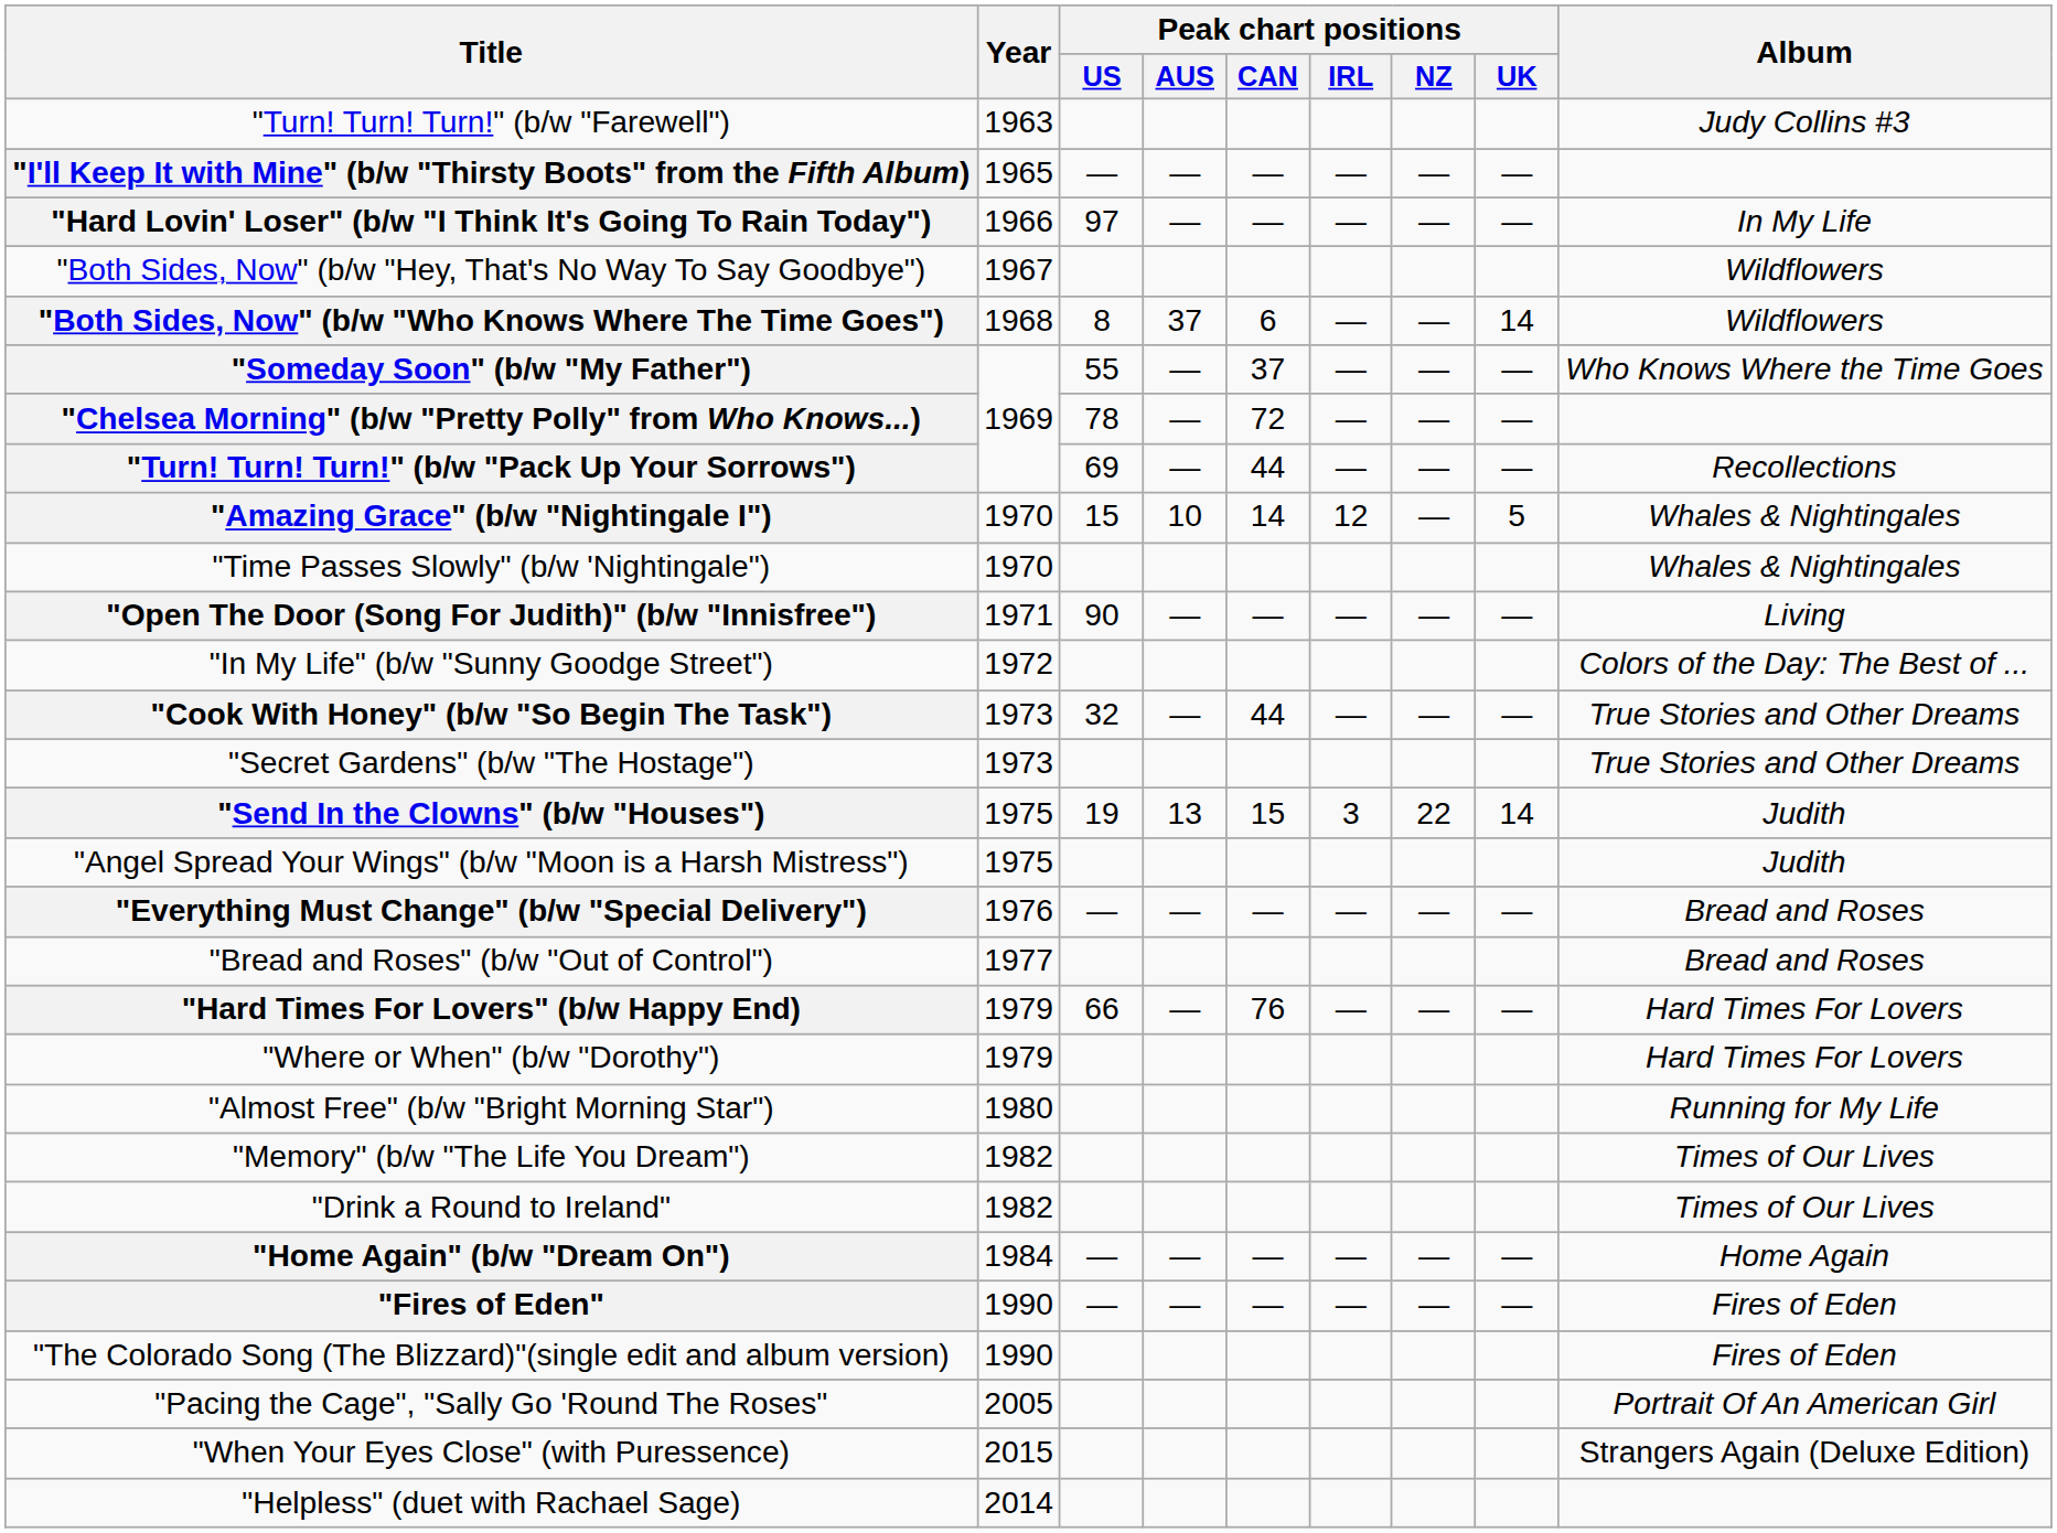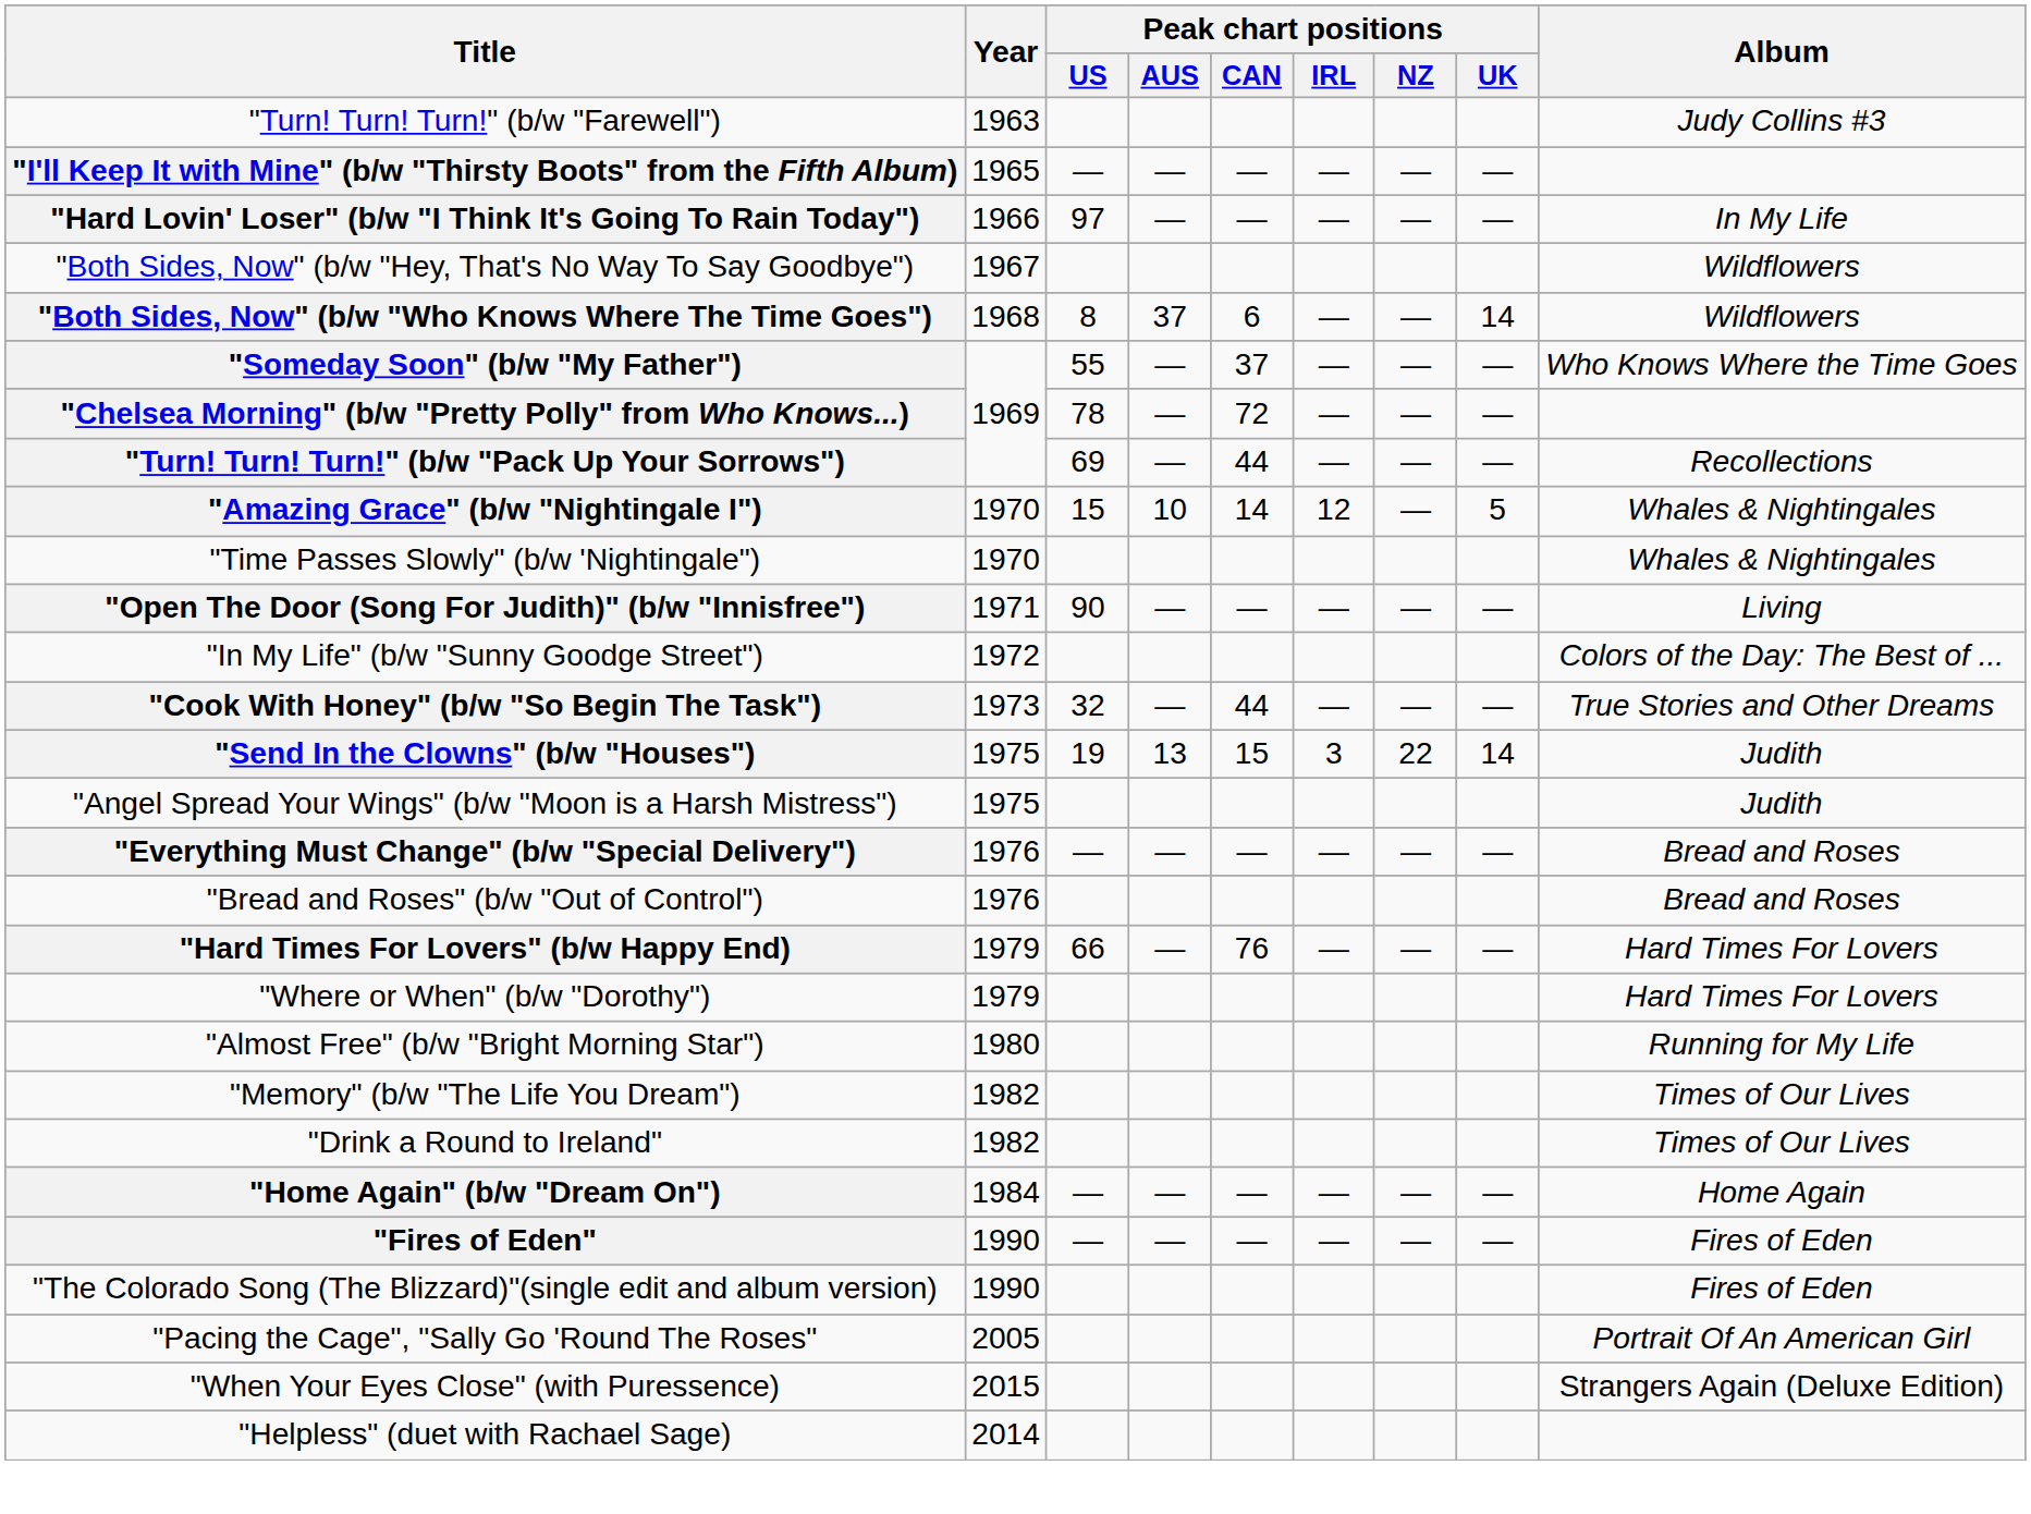 <table class="wikitable plainrowheaders" style="text-align:center;">
 <tr>
 <th rowspan="2" scope="col">Title</th>
 <th rowspan="2" scope="col">Year</th>
 <th colspan="6">Peak chart positions</th>
 <th rowspan="2">Album</th>
 </tr>
 <tr>
 <th scope="col" style="width:2.5em;font-size:90%;"><a href='#'>US</a><br></th>
 <th scope="col" style="width:2.5em;font-size:90%;"><a href='#'>AUS</a><br></th>
 <th scope="col" style="width:2.5em;font-size:90%;"><a href='#'>CAN</a><br></th>
 <th scope="col" style="width:2.5em;font-size:90%;"><a href='#'>IRL</a><br></th>
 <th scope="col" style="width:2.5em;font-size:90%;"><a href='#'>NZ</a><br></th>
 <th scope="col" style="width:2.5em;font-size:90%;"><a href='#'>UK</a><br></th>
 </tr>
 <tr>
 <td>"<a href='#'>Turn! Turn! Turn!</a>" (b/w "Farewell")</td>
 <td>1963</td>
 <td></td>
 <td></td>
 <td></td>
 <td></td>
 <td></td>
 <td></td>
 <td><em>Judy Collins #3</em></td>
 </tr>
 <tr>
 <th scope="row">"<a href='#'>I'll Keep It with Mine</a>" (b/w "Thirsty Boots" from the <em>Fifth Album</em>)</th>
 <td>1965</td>
 <td>—</td>
 <td>—</td>
 <td>—</td>
 <td>—</td>
 <td>—</td>
 <td>—</td>
 <td></td>
 </tr>
 <tr>
 <th scope="row">"Hard Lovin' Loser" (b/w "I Think It's Going To Rain Today")</th>
 <td>1966</td>
 <td>97</td>
 <td>—</td>
 <td>—</td>
 <td>—</td>
 <td>—</td>
 <td>—</td>
 <td><em>In My Life</em></td>
 </tr>
 <tr>
 <td>"<a href='#'>Both Sides, Now</a>" (b/w "Hey, That's No Way To Say Goodbye")</td>
 <td>1967</td>
 <td></td>
 <td></td>
 <td></td>
 <td></td>
 <td></td>
 <td></td>
 <td><em>Wildflowers</em></td>
 </tr>
 <tr>
 <th scope="row">"<a href='#'>Both Sides, Now</a>" (b/w "Who Knows Where The Time Goes")</th>
 <td>1968</td>
 <td>8</td>
 <td>37</td>
 <td>6</td>
 <td>—</td>
 <td>—</td>
 <td>14</td>
 <td><em>Wildflowers</em></td>
 </tr>
 <tr>
 <th scope="row">"<a href='#'>Someday Soon</a>" (b/w "My Father")</th>
 <td rowspan="3">1969</td>
 <td>55</td>
 <td>—</td>
 <td>37</td>
 <td>—</td>
 <td>—</td>
 <td>—</td>
 <td><em>Who Knows Where the Time Goes</em></td>
 </tr>
 <tr>
 <th scope="row">"<a href='#'>Chelsea Morning</a>" (b/w "Pretty Polly" from <em>Who Knows...</em>)</th>
 <td>78</td>
 <td>—</td>
 <td>72</td>
 <td>—</td>
 <td>—</td>
 <td>—</td>
 <td></td>
 </tr>
 <tr>
 <th scope="row">"<a href='#'>Turn! Turn! Turn!</a>" (b/w "Pack Up Your Sorrows")</th>
 <td>69</td>
 <td>—</td>
 <td>44</td>
 <td>—</td>
 <td>—</td>
 <td>—</td>
 <td><em>Recollections</em></td>
 </tr>
 <tr>
 <th scope="row">"<a href='#'>Amazing Grace</a>" (b/w "Nightingale I")</th>
 <td>1970</td>
 <td>15</td>
 <td>10</td>
 <td>14</td>
 <td>12</td>
 <td>—</td>
 <td>5</td>
 <td><em>Whales & Nightingales</em></td>
 </tr>
 <tr>
 <td>"Time Passes Slowly" (b/w  'Nightingale")</td>
 <td>1970</td>
 <td></td>
 <td></td>
 <td></td>
 <td></td>
 <td></td>
 <td></td>
 <td><em>Whales & Nightingales</em></td>
 </tr>
 <tr>
 <th scope="row">"Open The Door (Song For Judith)" (b/w "Innisfree")</th>
 <td>1971</td>
 <td>90</td>
 <td>—</td>
 <td>—</td>
 <td>—</td>
 <td>—</td>
 <td>—</td>
 <td><em>Living</em></td>
 </tr>
 <tr>
 <td>"In My Life" (b/w "Sunny Goodge Street")</td>
 <td>1972</td>
 <td></td>
 <td></td>
 <td></td>
 <td></td>
 <td></td>
 <td></td>
 <td><em>Colors of the Day: The Best of ...</em></td>
 </tr>
 <tr>
 <th scope="row">"Cook With Honey" (b/w "So Begin The Task")</th>
 <td>1973</td>
 <td>32</td>
 <td>—</td>
 <td>44</td>
 <td>—</td>
 <td>—</td>
 <td>—</td>
 <td><em>True Stories and Other Dreams</em></td>
 </tr>
 <tr>
-<td>"Secret Gardens" (b/w "The Hostage")</td>
-<td>1973</td>
-<td></td>
-<td></td>
-<td></td>
-<td></td>
-<td></td>
-<td></td>
-<td><em>True Stories and Other Dreams</em></td>
-</tr>
-<tr>
 <th scope="row">"<a href='#'>Send In the Clowns</a>" (b/w "Houses")</th>
 <td>1975</td>
 <td>19</td>
 <td>13</td>
 <td>15</td>
 <td>3</td>
 <td>22</td>
 <td>14</td>
 <td><em>Judith</em></td>
 </tr>
 <tr>
 <td>"Angel Spread Your Wings" (b/w "Moon is a Harsh Mistress")</td>
 <td>1975</td>
 <td></td>
 <td></td>
 <td></td>
 <td></td>
 <td></td>
 <td></td>
 <td><em>Judith</em></td>
 </tr>
 <tr>
 <th scope="row">"Everything Must Change" (b/w "Special Delivery")</th>
 <td>1976</td>
 <td>—</td>
 <td>—</td>
 <td>—</td>
 <td>—</td>
 <td>—</td>
 <td>—</td>
 <td><em>Bread and Roses</em></td>
 </tr>
 <tr>
 <td>"Bread and Roses" (b/w "Out of Control")</td>
-<td>1977</td>
+<td>1976</td>
 <td></td>
 <td></td>
 <td></td>
 <td></td>
 <td></td>
 <td></td>
 <td><em>Bread and Roses</em></td>
 </tr>
 <tr>
 <th scope="row">"Hard Times For Lovers" (b/w Happy End)</th>
 <td>1979</td>
 <td>66</td>
 <td>—</td>
 <td>76</td>
 <td>—</td>
 <td>—</td>
 <td>—</td>
 <td><em>Hard Times For Lovers</em></td>
 </tr>
 <tr>
 <td>"Where or When" (b/w "Dorothy")</td>
 <td>1979</td>
 <td></td>
 <td></td>
 <td></td>
 <td></td>
 <td></td>
 <td></td>
 <td><em>Hard Times For Lovers</em></td>
 </tr>
 <tr>
 <td>"Almost Free" (b/w "Bright Morning Star")</td>
 <td>1980</td>
 <td></td>
 <td></td>
 <td></td>
 <td></td>
 <td></td>
 <td></td>
 <td><em>Running for My Life</em></td>
 </tr>
 <tr>
 <td>"Memory" (b/w "The Life You Dream")</td>
 <td>1982</td>
 <td></td>
 <td></td>
 <td></td>
 <td></td>
 <td></td>
 <td></td>
 <td><em>Times of Our Lives</em></td>
 </tr>
 <tr>
 <td>"Drink a Round to Ireland"</td>
 <td>1982</td>
 <td></td>
 <td></td>
 <td></td>
 <td></td>
 <td></td>
 <td></td>
 <td><em>Times of Our Lives</em></td>
 </tr>
 <tr>
 <th scope="row">"Home Again"  (b/w "Dream On")</th>
 <td>1984</td>
 <td>—</td>
 <td>—</td>
 <td>—</td>
 <td>—</td>
 <td>—</td>
 <td>—</td>
 <td><em>Home Again</em></td>
 </tr>
 <tr>
 <th scope="row">"Fires of Eden"</th>
 <td>1990</td>
 <td>—</td>
 <td>—</td>
 <td>—</td>
 <td>—</td>
 <td>—</td>
 <td>—</td>
 <td><em>Fires of Eden</em></td>
 </tr>
 <tr>
 <td>"The Colorado Song (The Blizzard)"(single edit and album version)</td>
 <td>1990</td>
 <td></td>
 <td></td>
 <td></td>
 <td></td>
 <td></td>
 <td></td>
 <td><em>Fires of Eden</em></td>
 </tr>
 <tr>
 <td>"Pacing the Cage", "Sally Go 'Round The Roses"</td>
 <td>2005</td>
 <td></td>
 <td></td>
 <td></td>
 <td></td>
 <td></td>
 <td></td>
 <td><em>Portrait Of An American Girl</em></td>
 </tr>
 <tr>
 <td>"When Your Eyes Close" (with Puressence)</td>
 <td>2015</td>
 <td></td>
 <td></td>
 <td></td>
 <td></td>
 <td></td>
 <td></td>
 <td>Strangers Again (Deluxe Edition)</td>
 </tr>
 <tr>
 <td>"Helpless" (duet with Rachael Sage)</td>
 <td>2014</td>
 <td></td>
 <td></td>
 <td></td>
 <td></td>
 <td></td>
 <td></td>
 <td></td>
 </tr>
 </table>
